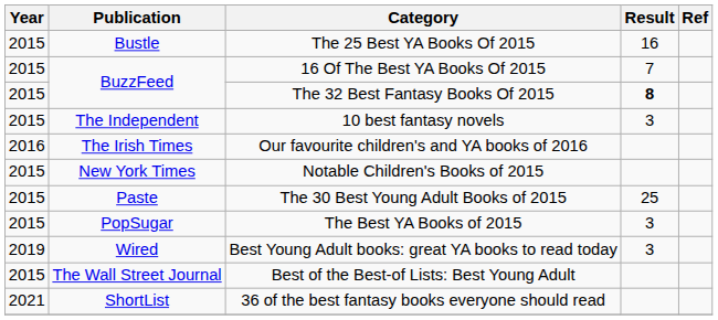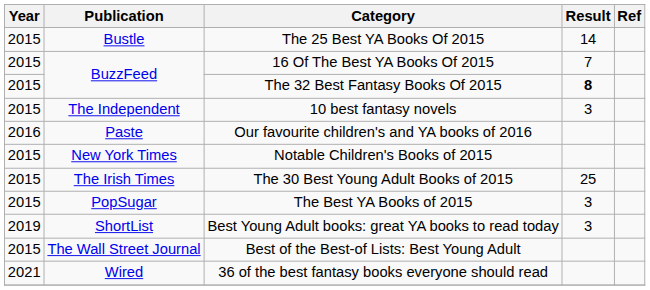 <table class="wikitable sortable" style="text-align:center;">
 <tr>
 <th>Year</th>
 <th>Publication</th>
 <th>Category</th>
 <th>Result</th>
 <th>Ref</th>
 </tr>
 <tr>
 <td>2015</td>
 <td><a href='#'>Bustle</a></td>
 <td>The 25 Best YA Books Of 2015</td>
-<td>16</td>
+<td>14</td>
 <td></td>
 </tr>
 <tr>
 <td>2015</td>
 <td rowspan = "2"><a href='#'>BuzzFeed</a></td>
 <td>16 Of The Best YA Books Of 2015</td>
 <td>7</td>
 <td></td>
 </tr>
 <tr>
 <td>2015</td>
 <td>The 32 Best Fantasy Books Of 2015</td>
 <td><strong>8</strong></td>
 <td></td>
 </tr>
 <tr>
 <td>2015</td>
 <td><a href='#'>The Independent</a></td>
 <td>10 best fantasy novels</td>
 <td>3</td>
 <td></td>
 </tr>
 <tr>
 <td>2016</td>
-<td><a href='#'>The Irish Times</a></td>
+<td><a href='#'>Paste</a></td>
 <td>Our favourite children's and YA books of 2016</td>
 <td></td>
 <td></td>
 </tr>
 <tr>
 <td>2015</td>
 <td><a href='#'>New York Times</a></td>
 <td>Notable Children's Books of 2015</td>
 <td></td>
 <td></td>
 </tr>
 <tr>
 <td>2015</td>
-<td><a href='#'>Paste</a></td>
+<td><a href='#'>The Irish Times</a></td>
 <td>The 30 Best Young Adult Books of 2015</td>
 <td>25</td>
 <td></td>
 </tr>
 <tr>
 <td>2015</td>
 <td><a href='#'>PopSugar</a></td>
 <td>The Best YA Books of 2015</td>
 <td>3</td>
 <td></td>
 </tr>
 <tr>
 <td>2019</td>
-<td><a href='#'>Wired</a></td>
+<td><a href='#'>ShortList</a></td>
 <td>Best Young Adult books: great YA books to read today</td>
 <td>3</td>
 <td></td>
 </tr>
 <tr>
 <td>2015</td>
 <td><a href='#'>The Wall Street Journal</a></td>
 <td>Best of the Best-of Lists: Best Young Adult</td>
 <td></td>
 <td></td>
 </tr>
 <tr>
 <td>2021</td>
-<td><a href='#'>ShortList</a></td>
+<td><a href='#'>Wired</a></td>
 <td>36 of the best fantasy books everyone should read</td>
 <td></td>
 <td></td>
 </tr>
 <tr>
 </tr>
 </table>
